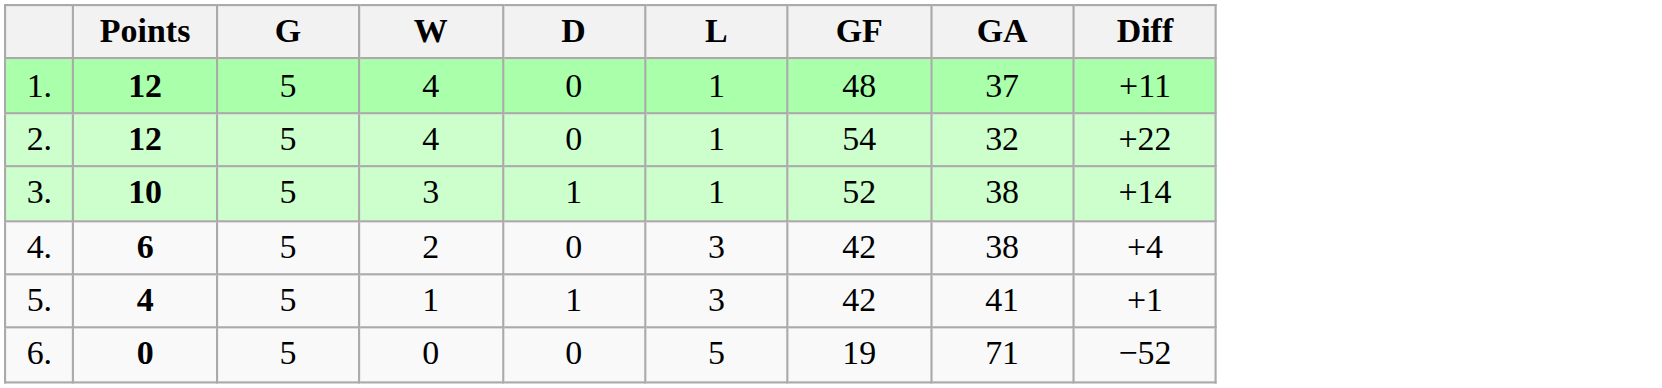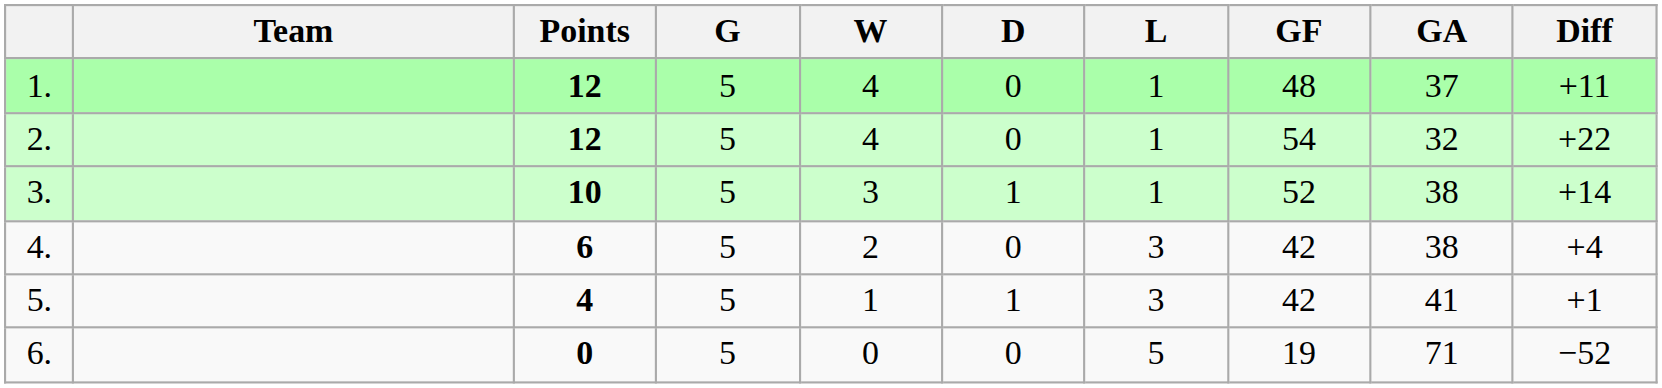 <table class=wikitable style="text-align:center">
 <tr bgcolor="#DCDCDC">
 <th width="25"></th>
+<th width="200">Team</th>
 <th width="60">Points</th>
 <th width="60">G</th>
 <th width="60">W</th>
 <th width="60">D</th>
 <th width="60">L</th>
 <th width="60">GF</th>
 <th width="60">GA</th>
 <th width="60">Diff</th>
 </tr>
 <tr bgcolor=#AAFFAA>
 <td>1.</td>
+<td align=left></td>
 <td><strong>12</strong></td>
 <td>5</td>
 <td>4</td>
 <td>0</td>
 <td>1</td>
 <td>48</td>
 <td>37</td>
 <td>+11</td>
 </tr>
 <tr bgcolor=#CCFFCC>
 <td>2.</td>
+<td align=left></td>
 <td><strong>12</strong></td>
 <td>5</td>
 <td>4</td>
 <td>0</td>
 <td>1</td>
 <td>54</td>
 <td>32</td>
 <td>+22</td>
 </tr>
 <tr bgcolor=#CCFFCC>
 <td>3.</td>
+<td align=left></td>
 <td><strong>10</strong></td>
 <td>5</td>
 <td>3</td>
 <td>1</td>
 <td>1</td>
 <td>52</td>
 <td>38</td>
 <td>+14</td>
 </tr>
 <tr>
 <td>4.</td>
+<td align=left></td>
 <td><strong>6</strong></td>
 <td>5</td>
 <td>2</td>
 <td>0</td>
 <td>3</td>
 <td>42</td>
 <td>38</td>
 <td>+4</td>
 </tr>
 <tr>
 <td>5.</td>
+<td align=left></td>
 <td><strong>4</strong></td>
 <td>5</td>
 <td>1</td>
 <td>1</td>
 <td>3</td>
 <td>42</td>
 <td>41</td>
 <td>+1</td>
 </tr>
 <tr>
 <td>6.</td>
+<td align=left></td>
 <td><strong>0</strong></td>
 <td>5</td>
 <td>0</td>
 <td>0</td>
 <td>5</td>
 <td>19</td>
 <td>71</td>
 <td>−52</td>
 </tr>
 </table>
